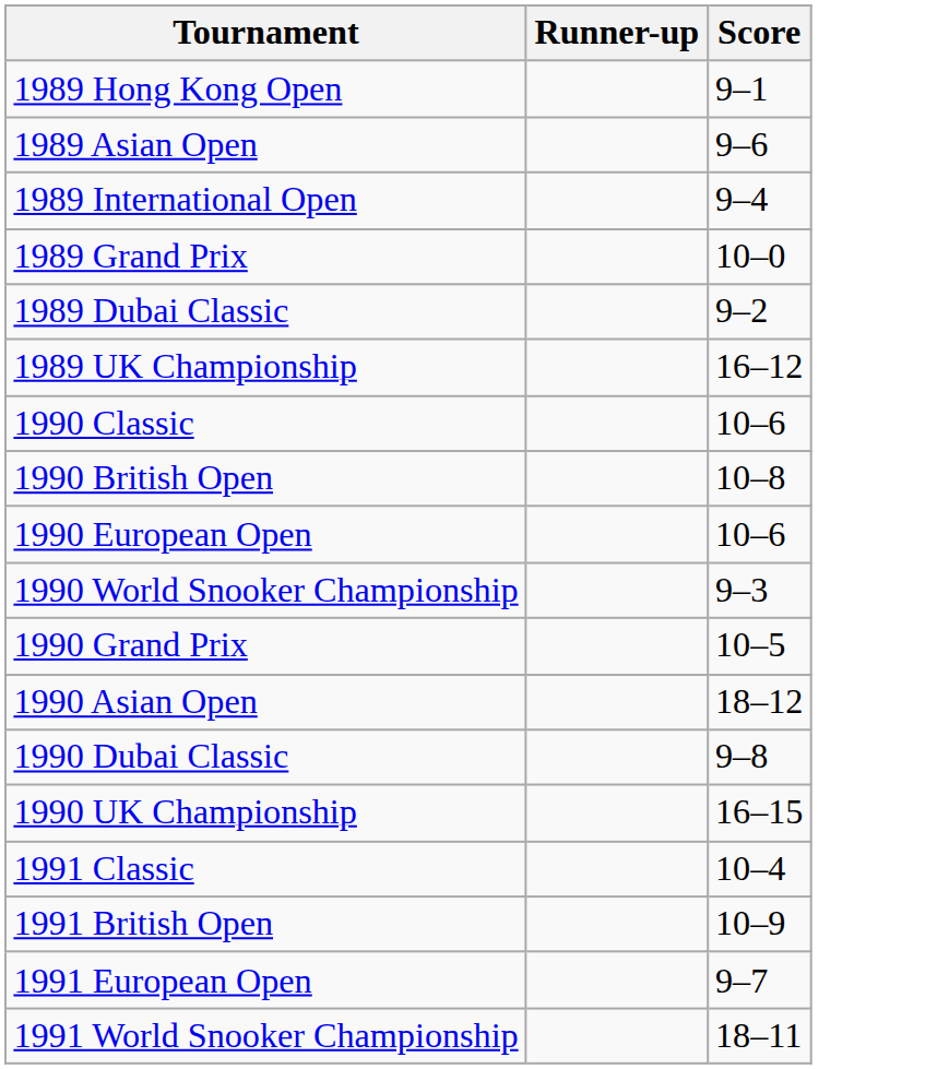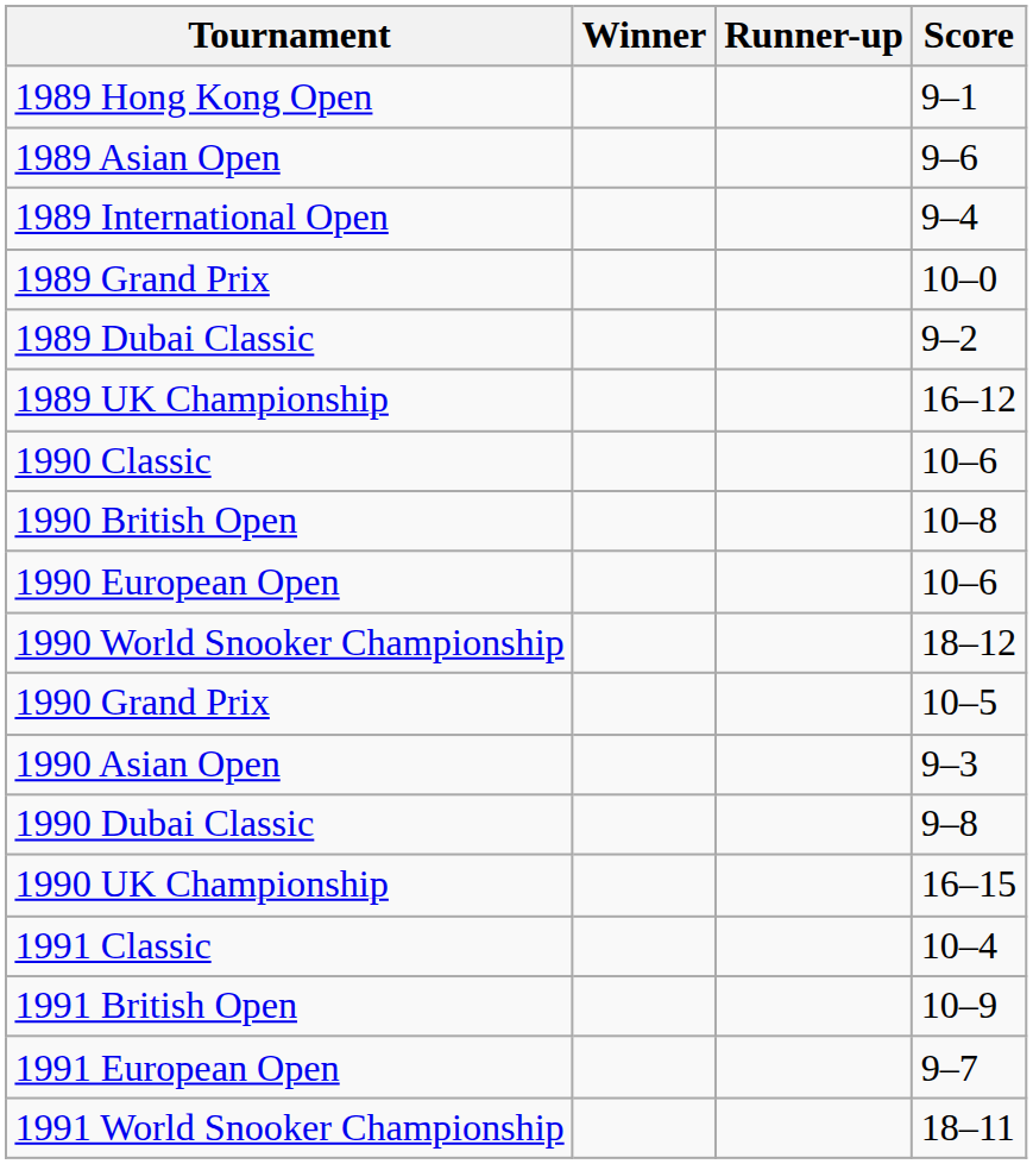 <table class="wikitable">
 <tr>
 <th>Tournament</th>
+<th>Winner</th>
 <th>Runner-up</th>
 <th>Score</th>
 </tr>
 <tr>
 <td><a href='#'>1989 Hong Kong Open</a></td>
 <td></td>
+<td></td>
 <td>9–1</td>
 </tr>
 <tr>
 <td><a href='#'>1989 Asian Open</a></td>
+<td></td>
 <td></td>
 <td>9–6</td>
 </tr>
 <tr>
 <td><a href='#'>1989 International Open</a></td>
 <td></td>
+<td></td>
 <td>9–4</td>
 </tr>
 <tr>
 <td><a href='#'>1989 Grand Prix</a></td>
+<td></td>
 <td></td>
 <td>10–0</td>
 </tr>
 <tr>
 <td><a href='#'>1989 Dubai Classic</a></td>
 <td></td>
+<td></td>
 <td>9–2</td>
 </tr>
 <tr>
 <td><a href='#'>1989 UK Championship</a></td>
+<td></td>
 <td></td>
 <td>16–12</td>
 </tr>
 <tr>
 <td><a href='#'>1990 Classic</a></td>
 <td></td>
+<td></td>
 <td>10–6</td>
 </tr>
 <tr>
 <td><a href='#'>1990 British Open</a></td>
+<td></td>
 <td></td>
 <td>10–8</td>
 </tr>
 <tr>
 <td><a href='#'>1990 European Open</a></td>
 <td></td>
+<td></td>
 <td>10–6</td>
 </tr>
 <tr>
 <td><a href='#'>1990 World Snooker Championship</a></td>
 <td></td>
-<td>9–3</td>
+<td></td>
+<td>18–12</td>
 </tr>
 <tr>
 <td><a href='#'>1990 Grand Prix</a></td>
+<td></td>
 <td></td>
 <td>10–5</td>
 </tr>
 <tr>
 <td><a href='#'>1990 Asian Open</a></td>
 <td></td>
-<td>18–12</td>
+<td></td>
+<td>9–3</td>
 </tr>
 <tr>
 <td><a href='#'>1990 Dubai Classic</a></td>
+<td></td>
 <td></td>
 <td>9–8</td>
 </tr>
 <tr>
 <td><a href='#'>1990 UK Championship</a></td>
 <td></td>
+<td></td>
 <td>16–15</td>
 </tr>
 <tr>
 <td><a href='#'>1991 Classic</a></td>
+<td></td>
 <td></td>
 <td>10–4</td>
 </tr>
 <tr>
 <td><a href='#'>1991 British Open</a></td>
 <td></td>
+<td></td>
 <td>10–9</td>
 </tr>
 <tr>
 <td><a href='#'>1991 European Open</a></td>
+<td></td>
 <td></td>
 <td>9–7</td>
 </tr>
 <tr>
 <td><a href='#'>1991 World Snooker Championship</a></td>
 <td></td>
+<td></td>
 <td>18–11</td>
 </tr>
 </table>
